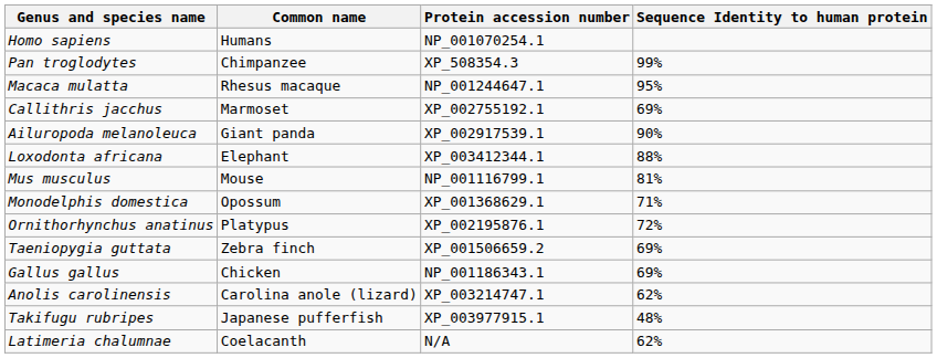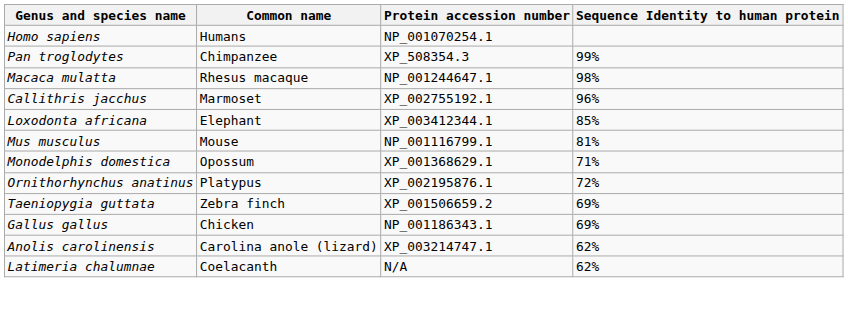 <table class="wikitable">
 <tr>
 <th>Genus and species name</th>
 <th>Common name</th>
 <th>Protein accession number</th>
 <th>Sequence Identity to human protein</th>
 </tr>
 <tr>
 <td><em>Homo sapiens</em></td>
 <td>Humans</td>
 <td>NP_001070254.1</td>
 <td></td>
 </tr>
 <tr>
 <td><em>Pan troglodytes</em></td>
 <td>Chimpanzee</td>
 <td>XP_508354.3</td>
 <td>99%</td>
 </tr>
 <tr>
 <td><em>Macaca mulatta</em></td>
 <td>Rhesus macaque</td>
 <td>NP_001244647.1</td>
-<td>95%</td>
+<td>98%</td>
 </tr>
 <tr>
 <td><em>Callithris jacchus</em></td>
 <td>Marmoset</td>
 <td>XP_002755192.1</td>
-<td>69%</td>
-</tr>
-<tr>
-<td><em>Ailuropoda melanoleuca</em></td>
-<td>Giant panda</td>
-<td>XP_002917539.1</td>
-<td>90%</td>
+<td>96%</td>
 </tr>
 <tr>
 <td><em>Loxodonta africana</em></td>
 <td>Elephant</td>
 <td>XP_003412344.1</td>
-<td>88%</td>
+<td>85%</td>
 </tr>
 <tr>
 <td><em>Mus musculus</em></td>
 <td>Mouse</td>
 <td>NP_001116799.1</td>
 <td>81%</td>
 </tr>
 <tr>
 <td><em>Monodelphis domestica</em></td>
 <td>Opossum</td>
 <td>XP_001368629.1</td>
 <td>71%</td>
 </tr>
 <tr>
 <td><em>Ornithorhynchus anatinus</em></td>
 <td>Platypus</td>
 <td>XP_002195876.1</td>
 <td>72%</td>
 </tr>
 <tr>
 <td><em>Taeniopygia guttata</em></td>
 <td>Zebra finch</td>
 <td>XP_001506659.2</td>
 <td>69%</td>
 </tr>
 <tr>
 <td><em>Gallus gallus</em></td>
 <td>Chicken</td>
 <td>NP_001186343.1</td>
 <td>69%</td>
 </tr>
 <tr>
 <td><em>Anolis carolinensis</em></td>
 <td>Carolina anole (lizard)</td>
 <td>XP_003214747.1</td>
 <td>62%</td>
 </tr>
 <tr>
-<td><em>Takifugu rubripes</em></td>
-<td>Japanese pufferfish</td>
-<td>XP_003977915.1</td>
-<td>48%</td>
-</tr>
-<tr>
 <td><em>Latimeria chalumnae </em></td>
 <td>Coelacanth</td>
 <td>N/A</td>
 <td>62%</td>
 </tr>
 </table>
